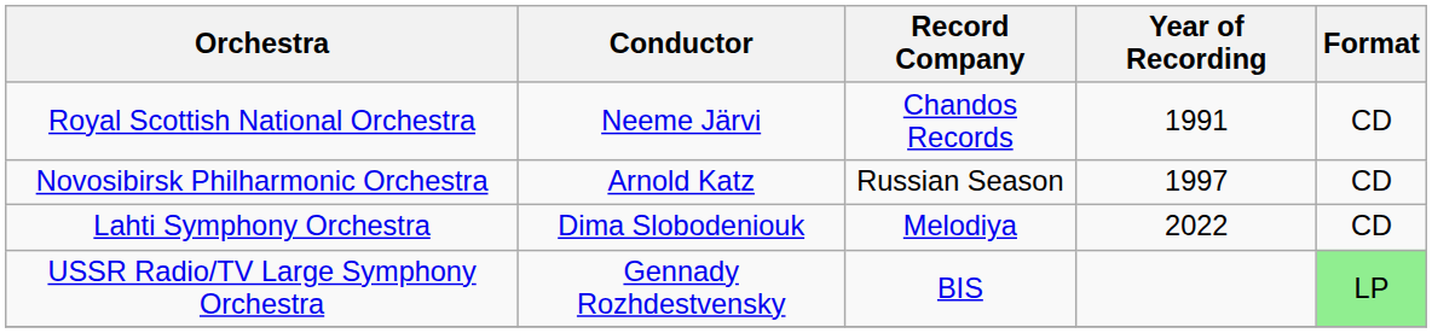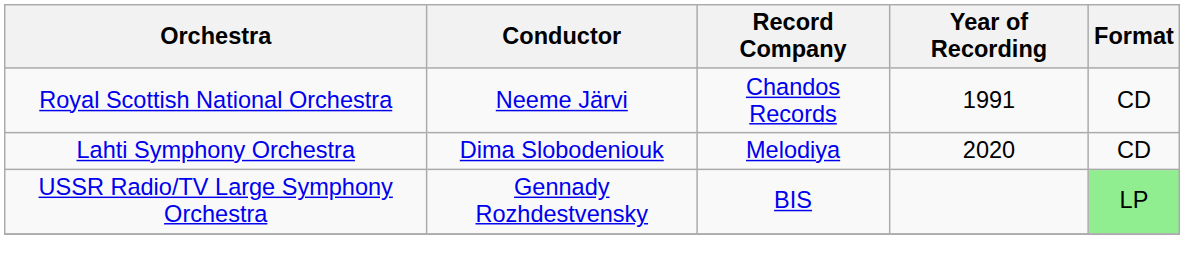 <table class="wikitable" width="800px">
 <tr>
 <th align="center">Orchestra</th>
 <th align="center">Conductor</th>
 <th align="center">Record Company</th>
 <th align="center">Year of Recording</th>
 <th align="center">Format</th>
 </tr>
 <tr>
 <td align="center"><a href='#'>Royal Scottish National Orchestra</a></td>
 <td align="center"><a href='#'>Neeme Järvi</a></td>
 <td align="center"><a href='#'>Chandos Records</a></td>
 <td align="center">1991</td>
 <td align="center">CD</td>
 </tr>
 <tr>
-<td align="center"><a href='#'>Novosibirsk Philharmonic Orchestra</a></td>
-<td align="center"><a href='#'>Arnold Katz</a></td>
-<td align="center">Russian Season</td>
-<td align="center">1997</td>
-<td align="center">CD</td>
-</tr>
-<tr>
 <td align="center"><a href='#'>Lahti Symphony Orchestra</a></td>
 <td align="center"><a href='#'>Dima Slobodeniouk</a></td>
 <td align="center"><a href='#'>Melodiya</a></td>
-<td align="center">2022</td>
+<td align="center">2020</td>
 <td align="center">CD</td>
 </tr>
 <tr>
 <td align="center"><a href='#'>USSR Radio/TV Large Symphony Orchestra</a></td>
 <td align="center"><a href='#'>Gennady Rozhdestvensky</a></td>
 <td align="center"><a href='#'>BIS</a></td>
 <td align="center"></td>
 <td align="center" style="background: lightgreen;">LP</td>
 </tr>
 <tr>
 </tr>
 </table>
